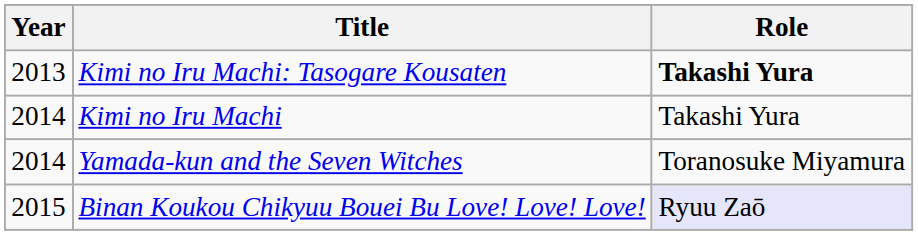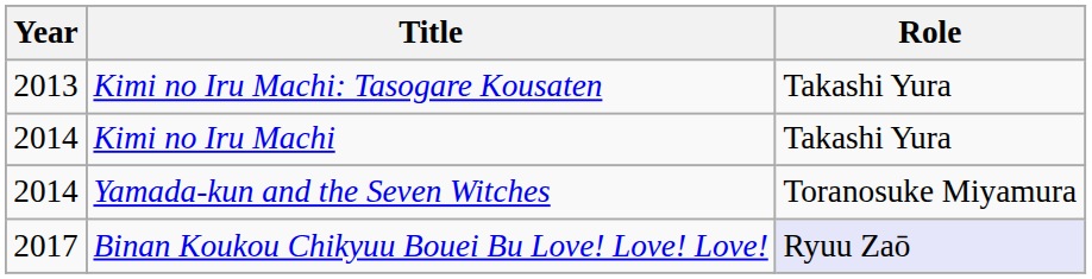 <table class="wikitable" style="font-size: 90%;">
 <tr>
 <th>Year</th>
 <th>Title</th>
 <th>Role</th>
 </tr>
 <tr>
 <td>2013</td>
 <td><em><a href='#'>Kimi no Iru Machi: Tasogare Kousaten</a></em></td>
-<td><strong>Takashi Yura</strong></td>
+<td>Takashi Yura</td>
 </tr>
 <tr>
 <td>2014</td>
 <td><em><a href='#'>Kimi no Iru Machi</a></em></td>
 <td>Takashi Yura</td>
 </tr>
 <tr>
 <td>2014</td>
 <td><em><a href='#'>Yamada-kun and the Seven Witches</a></em></td>
 <td>Toranosuke Miyamura</td>
 </tr>
 <tr>
-<td>2015</td>
+<td>2017</td>
 <td><em><a href='#'>Binan Koukou Chikyuu Bouei Bu Love! Love! Love!</a></em></td>
 <td style="background: lavender;">Ryuu Zaō</td>
 </tr>
 </table>
